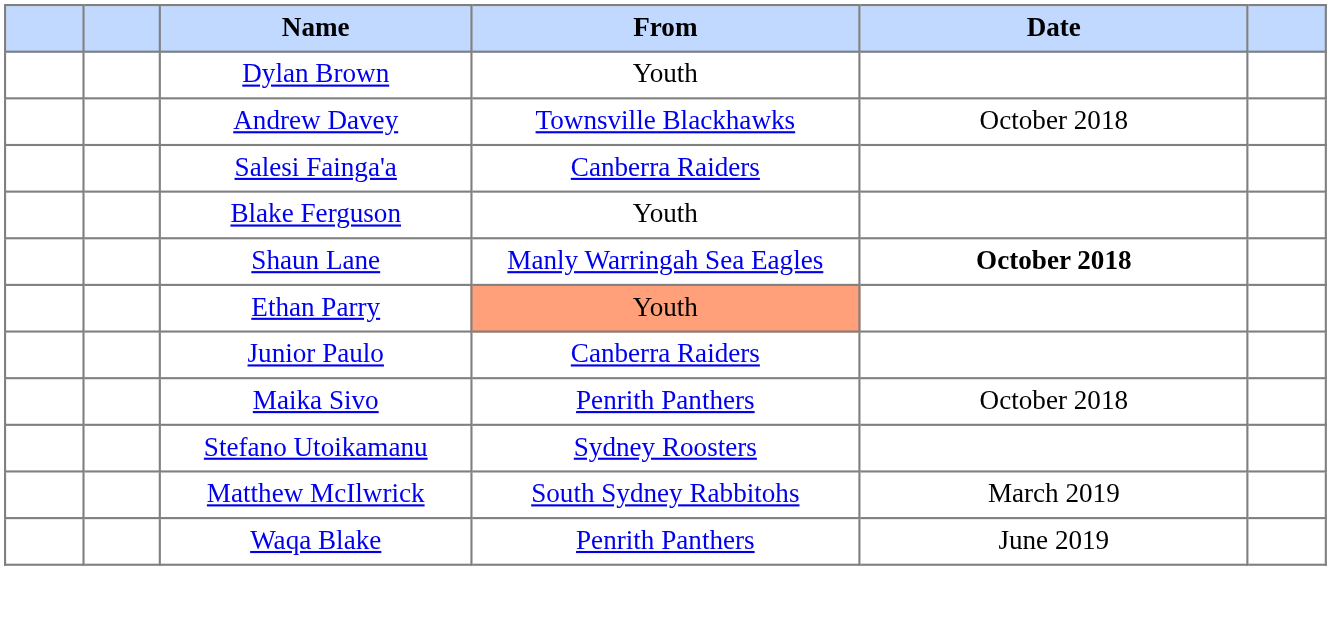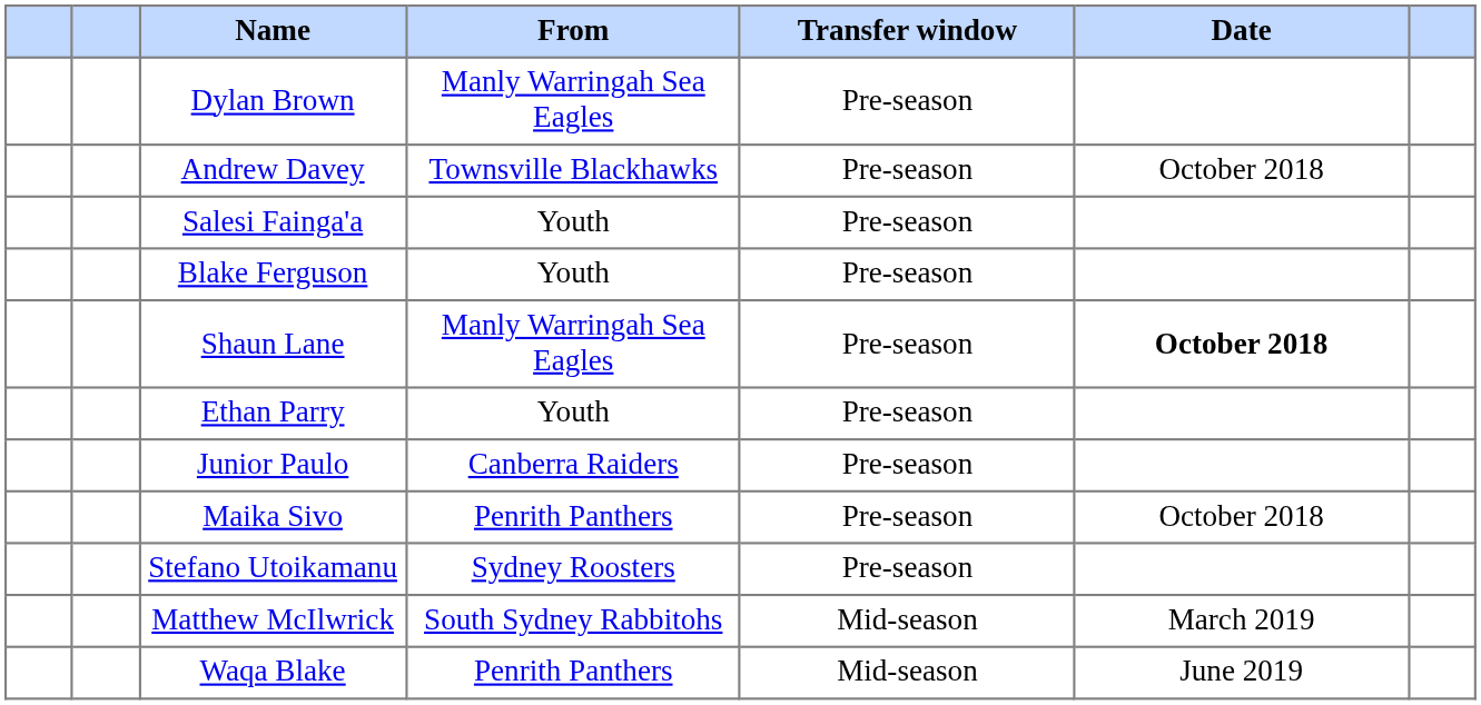 <table border="1" cellpadding="3" cellspacing="0" style="border-collapse:collapse; font-size:80%; text-align:center; width:100%;">
 <tr>
 <th style="background:#c1d8ff; text-align:center; width:4%;"></th>
 <th style="background:#c1d8ff; text-align:center; width:4%;"></th>
 <th style="background:#c1d8ff; text-align:center; width:16%;">Name</th>
 <th style="background:#c1d8ff; text-align:center; width:20%;">From</th>
+<th style="background:#c1d8ff; text-align:center; width:20%;">Transfer window</th>
 <th style="background:#c1d8ff; text-align:center; width:20%;">Date</th>
 <th style="background:#c1d8ff; text-align:center; width:4%;"></th>
 </tr>
 <tr>
 <td style="text-align:center"></td>
 <td></td>
 <td><a href='#'>Dylan Brown</a></td>
-<td>Youth</td>
+<td> <a href='#'>Manly Warringah Sea Eagles</a></td>
+<td>Pre-season</td>
 <td></td>
 <td></td>
 </tr>
 <tr>
 <td style="text-align:center"></td>
 <td></td>
 <td><a href='#'>Andrew Davey</a></td>
 <td> <a href='#'>Townsville Blackhawks</a></td>
+<td>Pre-season</td>
 <td>October 2018</td>
 <td></td>
 </tr>
 <tr>
 <td style="text-align:center"></td>
 <td></td>
 <td><a href='#'>Salesi Fainga'a</a></td>
-<td> <a href='#'>Canberra Raiders</a></td>
+<td>Youth</td>
+<td>Pre-season</td>
 <td></td>
 <td></td>
 </tr>
 <tr>
 <td style="text-align:center"></td>
 <td></td>
 <td><a href='#'>Blake Ferguson</a></td>
 <td>Youth</td>
+<td>Pre-season</td>
 <td></td>
 <td></td>
 </tr>
 <tr>
 <td style="text-align:center"></td>
 <td></td>
 <td><a href='#'>Shaun Lane</a></td>
 <td> <a href='#'>Manly Warringah Sea Eagles</a></td>
+<td>Pre-season</td>
 <td><strong>October 2018</strong></td>
 <td></td>
 </tr>
 <tr>
 <td style="text-align:center"></td>
 <td></td>
 <td><a href='#'>Ethan Parry</a></td>
-<td style="background: lightsalmon;">Youth</td>
+<td>Youth</td>
+<td>Pre-season</td>
 <td></td>
 <td></td>
 </tr>
 <tr>
 <td style="text-align:center"></td>
 <td></td>
 <td><a href='#'>Junior Paulo</a></td>
 <td> <a href='#'>Canberra Raiders</a></td>
+<td>Pre-season</td>
 <td></td>
 <td></td>
 </tr>
 <tr>
 <td style="text-align:center"></td>
 <td></td>
 <td><a href='#'>Maika Sivo</a></td>
 <td> <a href='#'>Penrith Panthers</a></td>
+<td>Pre-season</td>
 <td>October 2018</td>
 <td></td>
 </tr>
 <tr>
 <td style="text-align:center"></td>
 <td></td>
 <td><a href='#'>Stefano Utoikamanu</a></td>
 <td> <a href='#'>Sydney Roosters</a></td>
+<td>Pre-season</td>
 <td></td>
 <td></td>
 </tr>
 <tr>
 <td style="text-align:center"></td>
 <td></td>
 <td><a href='#'>Matthew McIlwrick</a></td>
 <td> <a href='#'>South Sydney Rabbitohs</a></td>
+<td>Mid-season</td>
 <td>March 2019</td>
 <td></td>
 </tr>
 <tr>
 <td style="text-align:center"></td>
 <td></td>
 <td><a href='#'>Waqa Blake</a></td>
 <td> <a href='#'>Penrith Panthers</a></td>
+<td>Mid-season</td>
 <td>June 2019</td>
 <td></td>
 </tr>
 </table>
